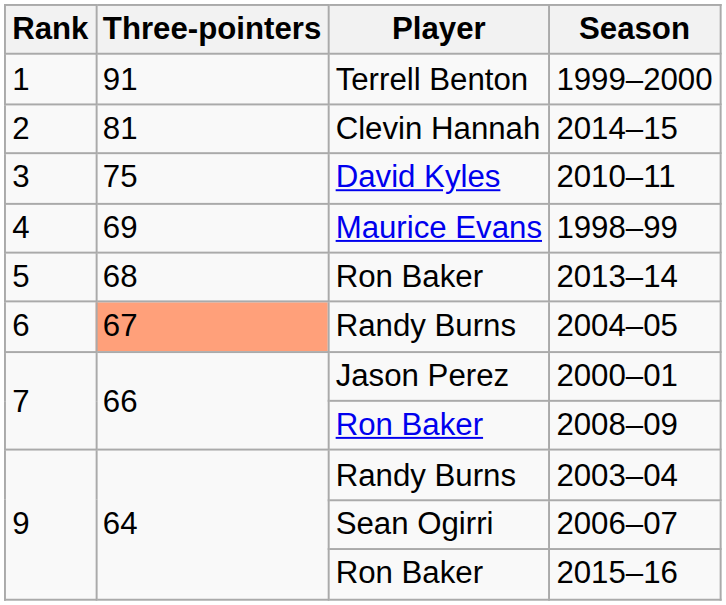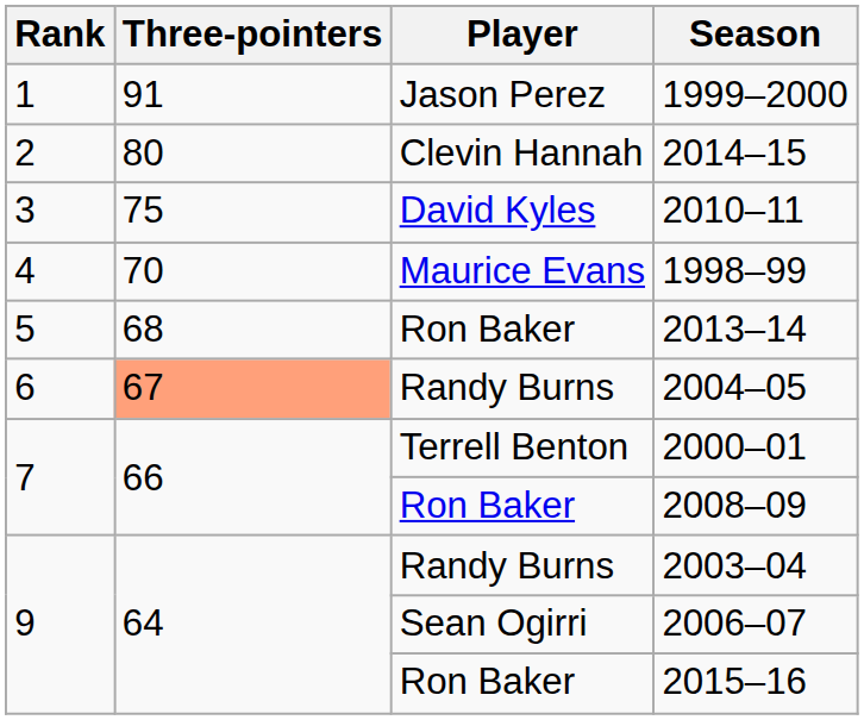 <table class="wikitable">
 <tr>
 <th>Rank</th>
 <th>Three-pointers</th>
 <th>Player</th>
 <th>Season</th>
 </tr>
 <tr>
 <td>1</td>
 <td>91</td>
-<td>Terrell Benton</td>
+<td>Jason Perez</td>
 <td>1999–2000</td>
 </tr>
 <tr>
 <td>2</td>
-<td>81</td>
+<td>80</td>
 <td>Clevin Hannah</td>
 <td>2014–15</td>
 </tr>
 <tr>
 <td>3</td>
 <td>75</td>
 <td><a href='#'>David Kyles</a></td>
 <td>2010–11</td>
 </tr>
 <tr>
 <td>4</td>
-<td>69</td>
+<td>70</td>
 <td><a href='#'>Maurice Evans</a></td>
 <td>1998–99</td>
 </tr>
 <tr>
 <td>5</td>
 <td>68</td>
 <td>Ron Baker</td>
 <td>2013–14</td>
 </tr>
 <tr>
 <td>6</td>
 <td style="background: lightsalmon;">67</td>
 <td>Randy Burns</td>
 <td>2004–05</td>
 </tr>
 <tr>
 <td rowspan=2>7</td>
 <td rowspan=2>66</td>
-<td>Jason Perez</td>
+<td>Terrell Benton</td>
 <td>2000–01</td>
 </tr>
 <tr>
 <td><a href='#'>Ron Baker</a></td>
 <td>2008–09</td>
 </tr>
 <tr>
 <td rowspan=3>9</td>
 <td rowspan=3>64</td>
 <td>Randy Burns</td>
 <td>2003–04</td>
 </tr>
 <tr>
 <td>Sean Ogirri</td>
 <td>2006–07</td>
 </tr>
 <tr>
 <td>Ron Baker</td>
 <td>2015–16</td>
 </tr>
 </table>
